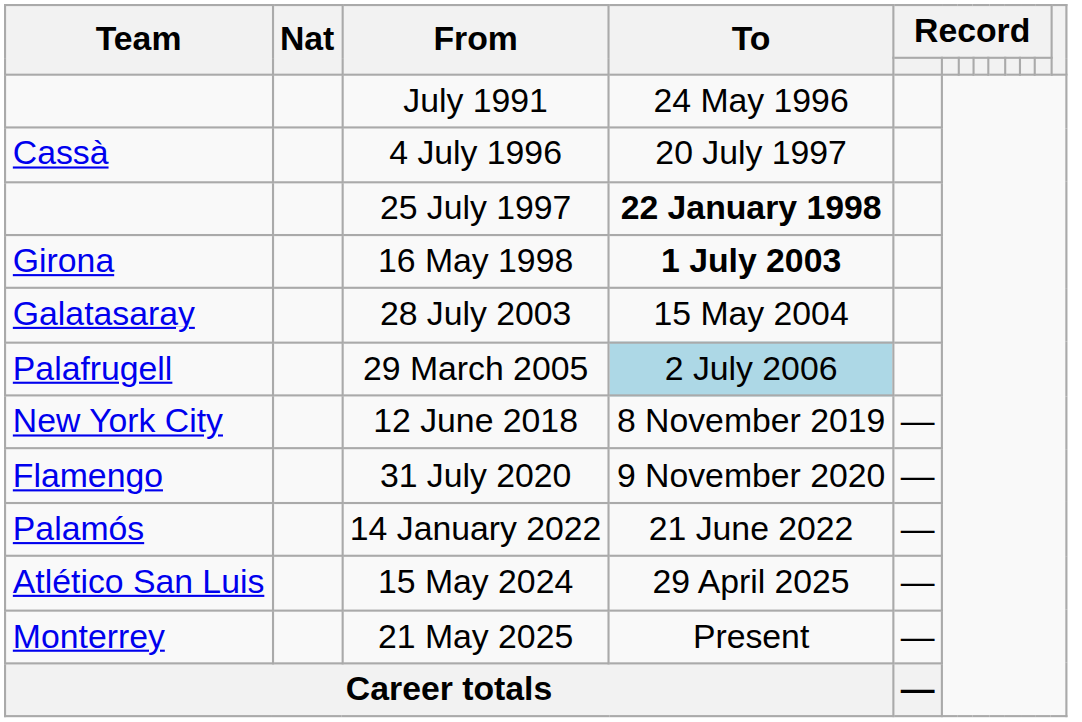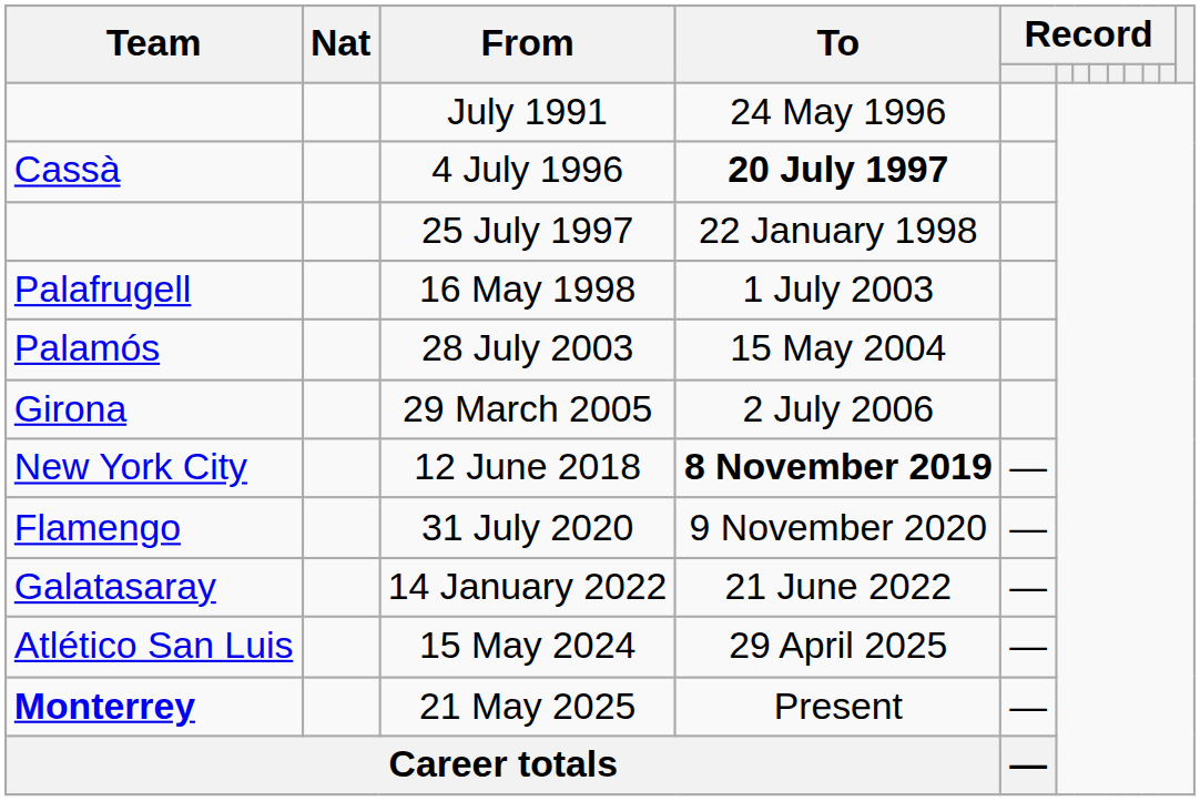 <table class="wikitable" style="text-align: center">
 <tr>
 <th rowspan=2>Team</th>
 <th rowspan=2>Nat</th>
 <th rowspan=2>From</th>
 <th rowspan=2>To</th>
 <th colspan=8>Record</th>
 <th rowspan=2></th>
 </tr>
 <tr>
 <th></th>
 <th></th>
 <th></th>
 <th></th>
 <th></th>
 <th></th>
 <th></th>
 <th></th>
 </tr>
 <tr>
 <td align=left></td>
 <td></td>
 <td>July 1991</td>
 <td>24 May 1996<br></td>
 <td></td>
 </tr>
 <tr>
 <td align=left><a href='#'>Cassà</a></td>
 <td></td>
 <td>4 July 1996</td>
-<td>20 July 1997<br></td>
+<td><strong>20 July 1997<br></strong></td>
 <td></td>
 </tr>
 <tr>
 <td align=left></td>
 <td></td>
 <td>25 July 1997</td>
-<td><strong>22 January 1998<br></strong></td>
+<td>22 January 1998<br></td>
 <td></td>
 </tr>
 <tr>
-<td align=left><a href='#'>Girona</a></td>
+<td align=left><a href='#'>Palafrugell</a></td>
 <td></td>
 <td>16 May 1998</td>
-<td><strong>1 July 2003<br></strong></td>
+<td>1 July 2003<br></td>
 <td></td>
 </tr>
 <tr>
-<td align=left><a href='#'>Galatasaray</a></td>
+<td align=left><a href='#'>Palamós</a></td>
 <td></td>
 <td>28 July 2003</td>
 <td>15 May 2004<br></td>
 <td></td>
 </tr>
 <tr>
-<td align=left><a href='#'>Palafrugell</a></td>
+<td align=left><a href='#'>Girona</a></td>
 <td></td>
 <td>29 March 2005</td>
-<td style="background: lightblue;">2 July 2006<br></td>
+<td>2 July 2006<br></td>
 <td></td>
 </tr>
 <tr>
 <td align=left><a href='#'>New York City</a></td>
 <td></td>
 <td>12 June 2018</td>
-<td>8 November 2019<br></td>
+<td><strong>8 November 2019<br></strong></td>
 <td>—</td>
 </tr>
 <tr>
 <td align=left><a href='#'>Flamengo</a></td>
 <td></td>
 <td>31 July 2020</td>
 <td>9 November 2020<br></td>
 <td>—</td>
 </tr>
 <tr>
-<td align=left><a href='#'>Palamós</a></td>
+<td align=left><a href='#'>Galatasaray</a></td>
 <td></td>
 <td>14 January 2022</td>
 <td>21 June 2022<br></td>
 <td>—</td>
 </tr>
 <tr>
 <td align=left><a href='#'>Atlético San Luis</a></td>
 <td></td>
 <td>15 May 2024</td>
 <td>29 April 2025<br></td>
 <td>—</td>
 </tr>
 <tr>
-<td align=left><a href='#'>Monterrey</a></td>
+<td align=left><strong><a href='#'>Monterrey</a></strong></td>
 <td></td>
 <td>21 May 2025</td>
 <td>Present<br></td>
 <td>—</td>
 </tr>
 <tr>
 <th colspan=4>Career totals<br></th>
 <th>—</th>
 </tr>
 </table>
